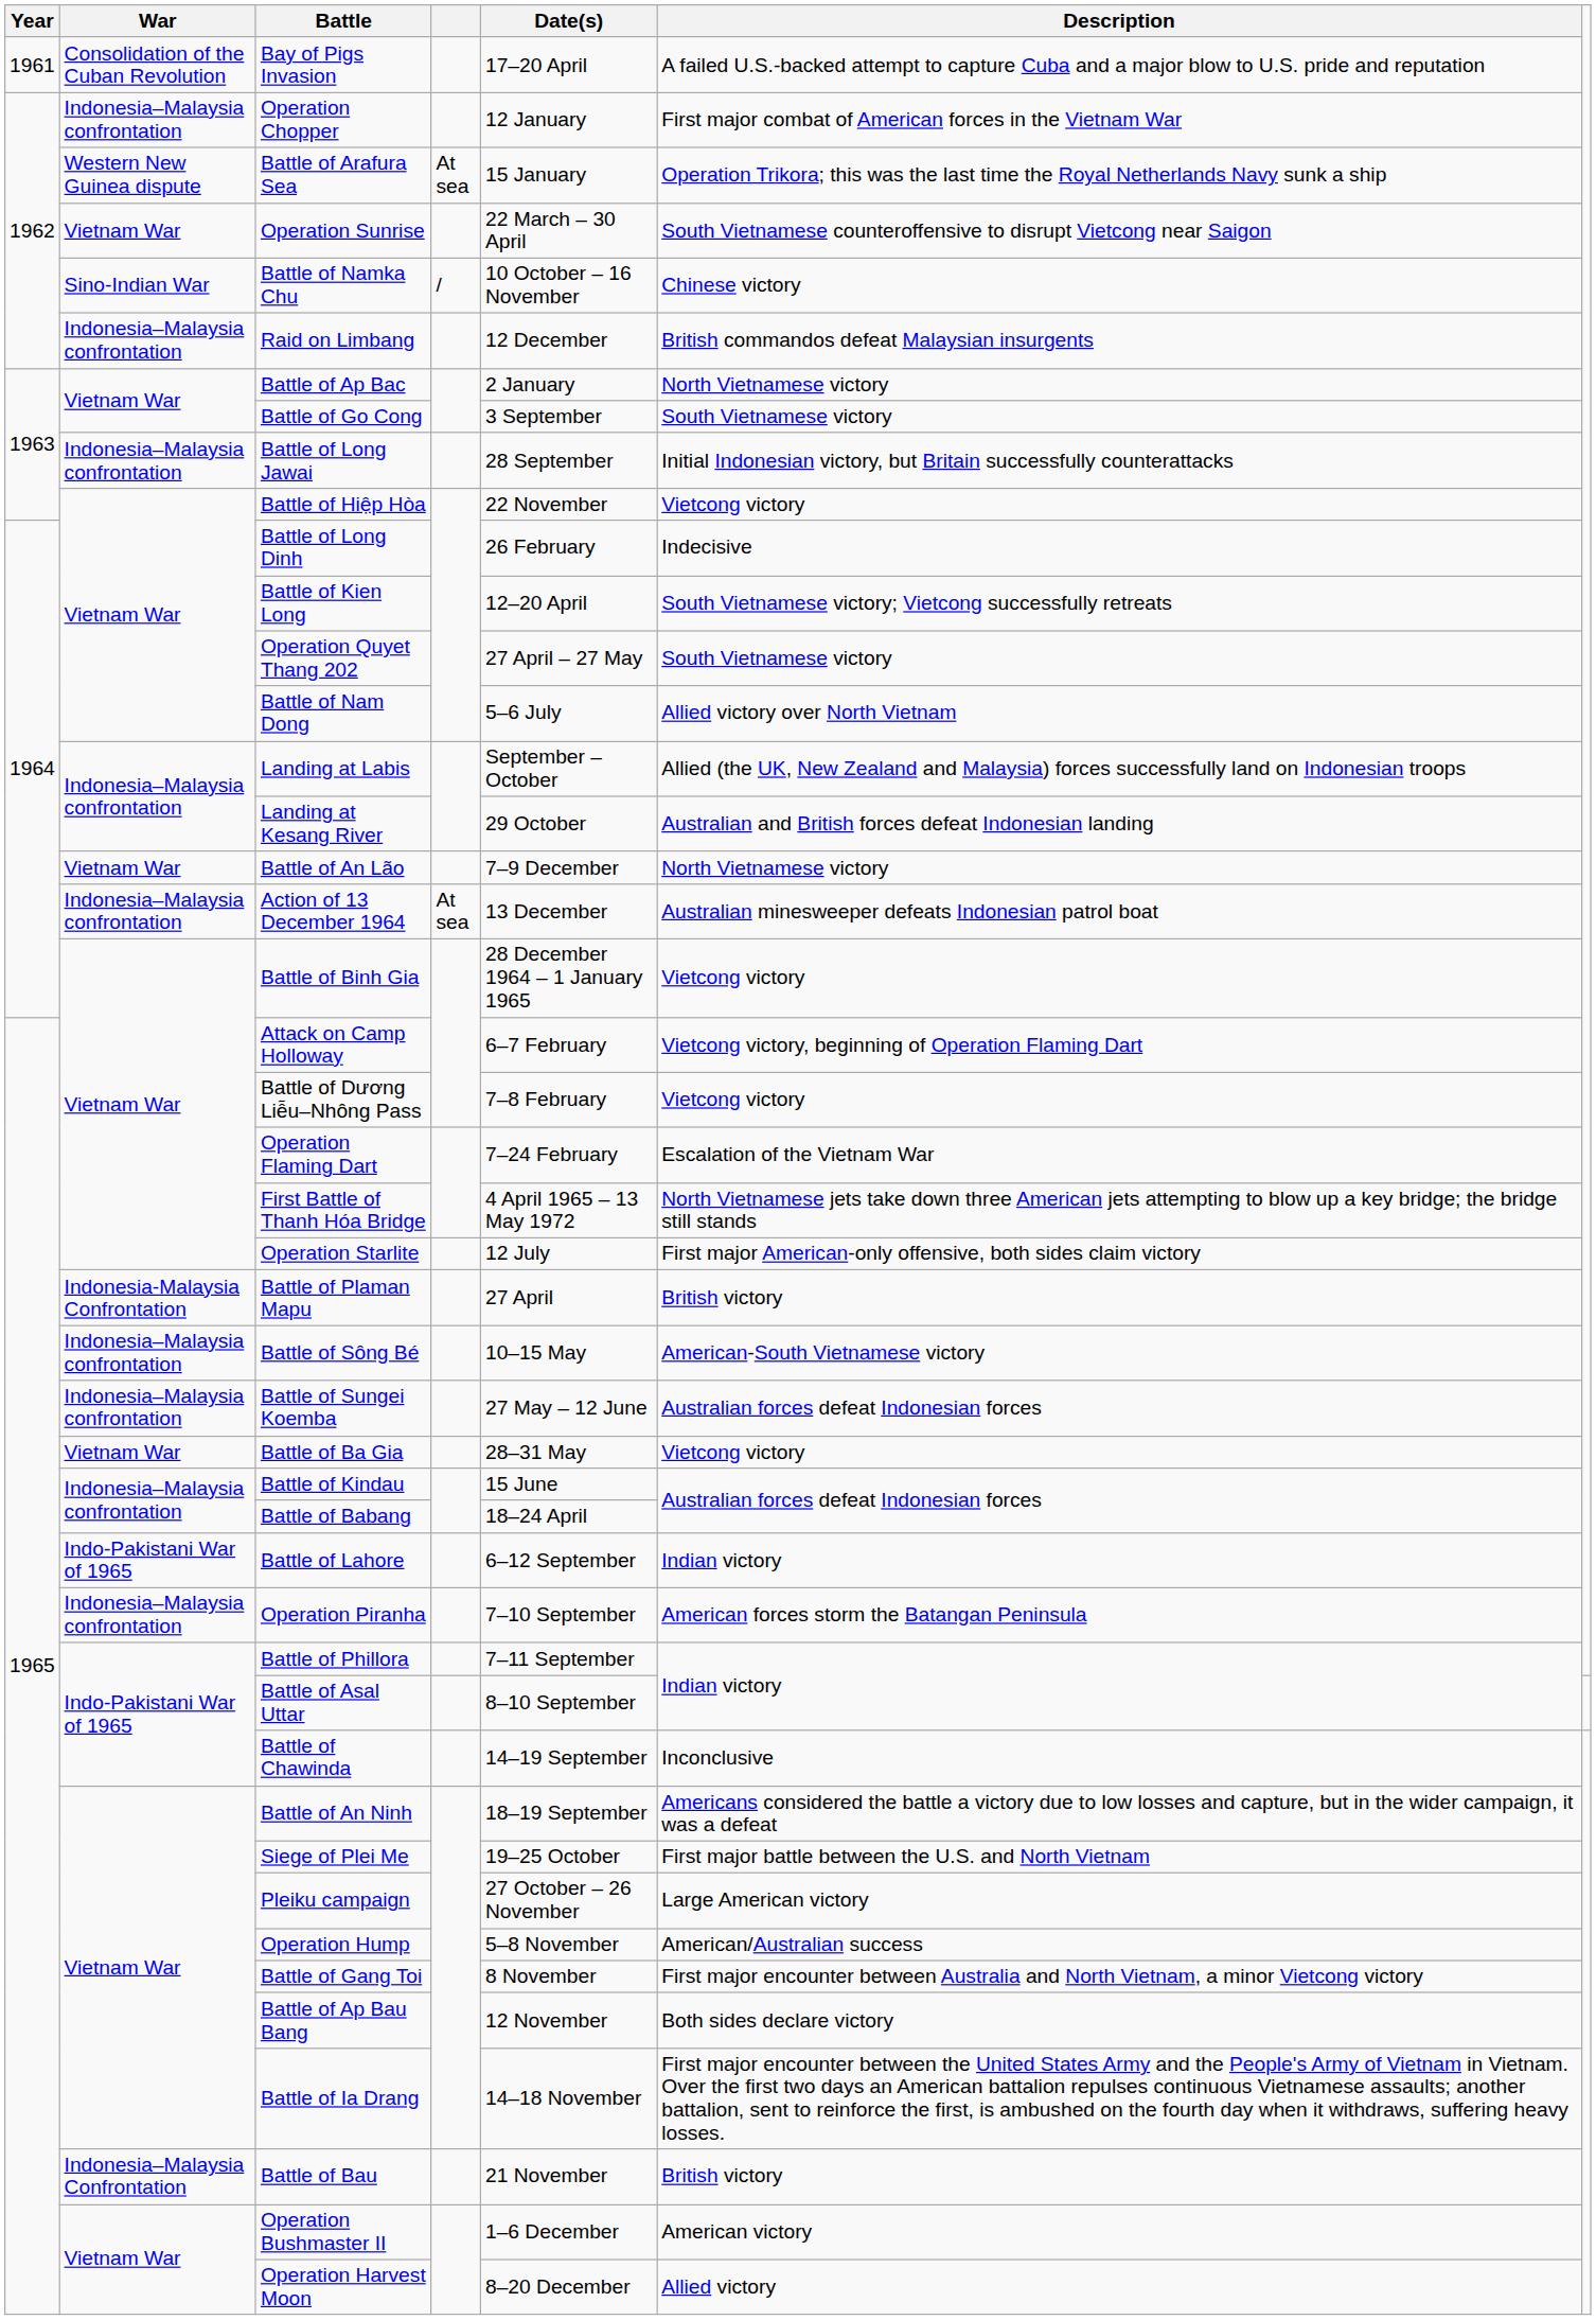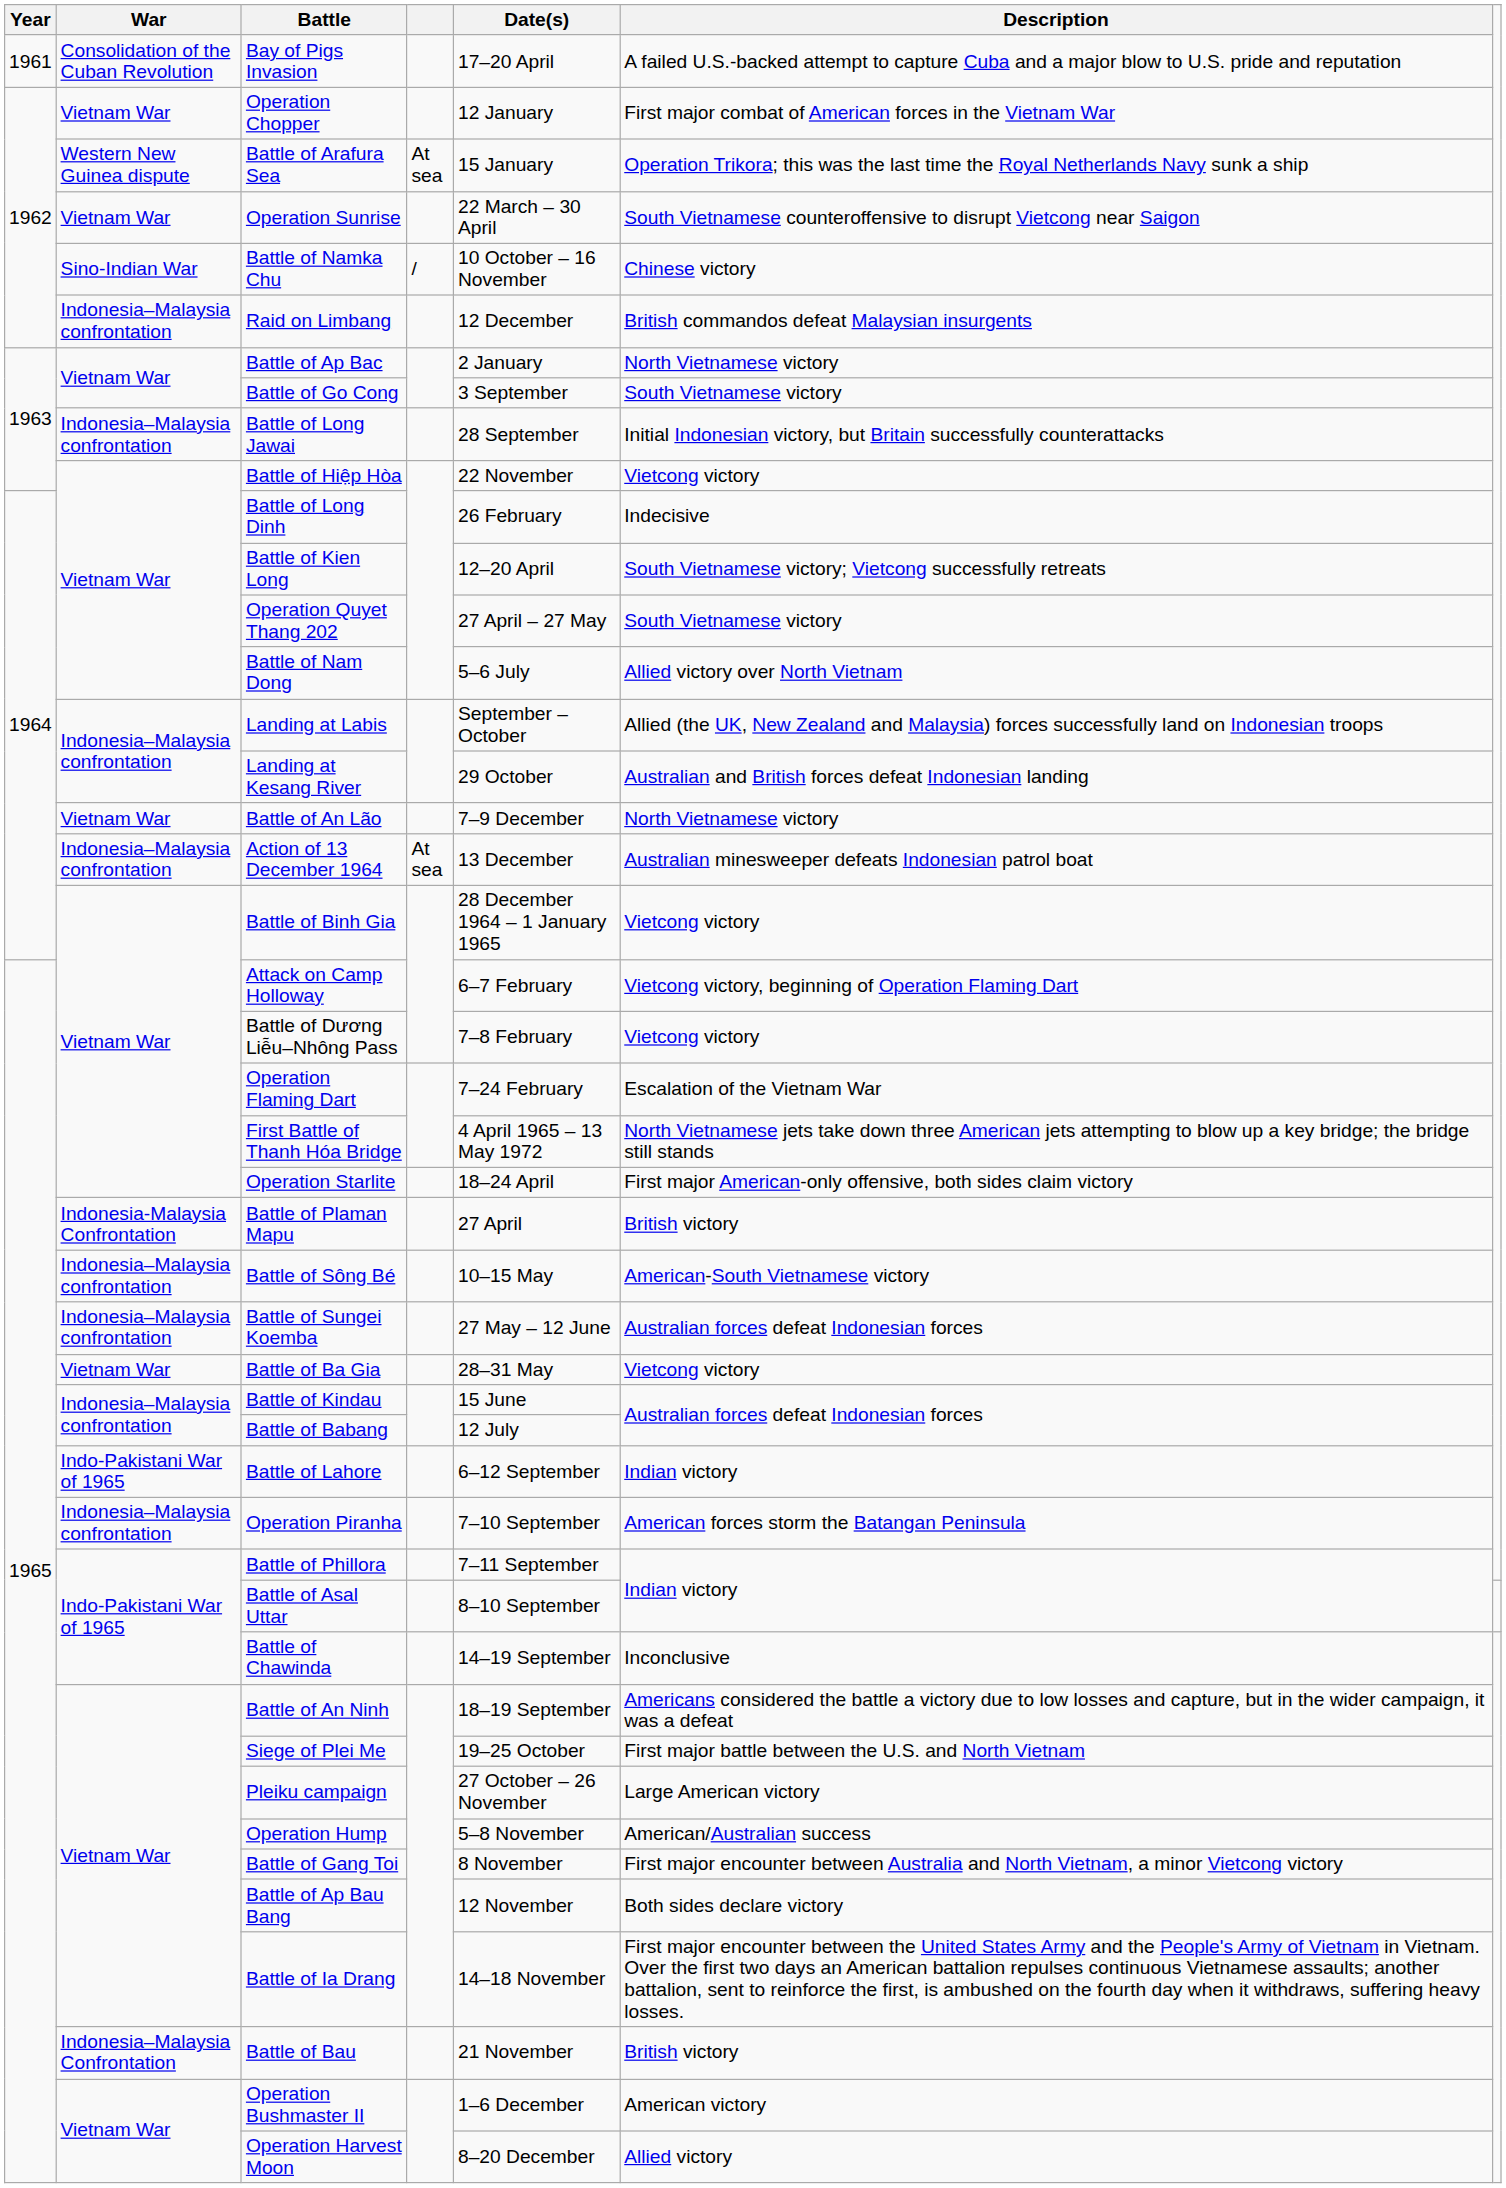 <table class="wikitable sortable">
 <tr>
 <th class="unsortable">Year</th>
 <th>War</th>
 <th class="unsortable">Battle</th>
 <th></th>
 <th>Date(s)</th>
 <th class="unsortable">Description</th>
 </tr>
 <tr>
 <td>1961</td>
 <td><a href='#'>Consolidation of the Cuban Revolution</a></td>
 <td><a href='#'>Bay of Pigs Invasion</a></td>
 <td></td>
 <td>17–20 April</td>
 <td>A failed U.S.-backed attempt to capture <a href='#'>Cuba</a> and a major blow to U.S. pride and reputation</td>
 </tr>
 <tr>
 <td rowspan="5">1962</td>
-<td><a href='#'>Indonesia–Malaysia confrontation</a></td>
+<td><a href='#'>Vietnam War</a></td>
 <td><a href='#'>Operation Chopper</a></td>
 <td></td>
 <td>12 January</td>
 <td>First major combat of <a href='#'>American</a> forces in the <a href='#'>Vietnam War</a></td>
 </tr>
 <tr>
 <td><a href='#'>Western New Guinea dispute</a></td>
 <td><a href='#'>Battle of Arafura Sea</a></td>
 <td>At sea</td>
 <td>15 January</td>
 <td><a href='#'>Operation Trikora</a>; this was the last time the <a href='#'>Royal Netherlands Navy</a> sunk a ship</td>
 </tr>
 <tr>
 <td><a href='#'>Vietnam War</a></td>
 <td><a href='#'>Operation Sunrise</a></td>
 <td></td>
 <td>22 March – 30 April</td>
 <td><a href='#'>South Vietnamese</a> counteroffensive to disrupt <a href='#'>Vietcong</a> near <a href='#'>Saigon</a></td>
 </tr>
 <tr>
 <td><a href='#'>Sino-Indian War</a></td>
 <td><a href='#'>Battle of Namka Chu</a></td>
 <td>/</td>
 <td>10 October – 16 November</td>
 <td><a href='#'>Chinese</a> victory</td>
 </tr>
 <tr>
 <td><a href='#'>Indonesia–Malaysia confrontation</a></td>
 <td><a href='#'>Raid on Limbang</a></td>
 <td></td>
 <td>12 December</td>
 <td><a href='#'>British</a> commandos defeat <a href='#'>Malaysian insurgents</a></td>
 </tr>
 <tr>
 <td rowspan="4">1963</td>
 <td rowspan="2"><a href='#'>Vietnam War</a></td>
 <td><a href='#'>Battle of Ap Bac</a></td>
 <td rowspan="2"></td>
 <td>2 January</td>
 <td><a href='#'>North Vietnamese</a> victory</td>
 </tr>
 <tr>
 <td><a href='#'>Battle of Go Cong</a></td>
 <td>3 September</td>
 <td><a href='#'>South Vietnamese</a> victory</td>
 </tr>
 <tr>
 <td><a href='#'>Indonesia–Malaysia confrontation</a></td>
 <td><a href='#'>Battle of Long Jawai</a></td>
 <td></td>
 <td>28 September</td>
 <td>Initial <a href='#'>Indonesian</a> victory, but <a href='#'>Britain</a> successfully counterattacks</td>
 </tr>
 <tr>
 <td rowspan="5"><a href='#'>Vietnam War</a></td>
 <td><a href='#'>Battle of Hiệp Hòa</a></td>
 <td rowspan="5"></td>
 <td>22 November</td>
 <td><a href='#'>Vietcong</a> victory</td>
 </tr>
 <tr>
 <td rowspan="9">1964</td>
 <td><a href='#'>Battle of Long Dinh</a></td>
 <td>26 February</td>
 <td>Indecisive</td>
 </tr>
 <tr>
 <td><a href='#'>Battle of Kien Long</a></td>
 <td>12–20 April</td>
 <td><a href='#'>South Vietnamese</a> victory; <a href='#'>Vietcong</a> successfully retreats</td>
 </tr>
 <tr>
 <td><a href='#'>Operation Quyet Thang 202</a></td>
 <td>27 April – 27 May</td>
 <td><a href='#'>South Vietnamese</a> victory</td>
 </tr>
 <tr>
 <td><a href='#'>Battle of Nam Dong</a></td>
 <td>5–6 July</td>
 <td><a href='#'>Allied</a> victory over <a href='#'>North Vietnam</a></td>
 </tr>
 <tr>
 <td rowspan="2"><a href='#'>Indonesia–Malaysia confrontation</a></td>
 <td><a href='#'>Landing at Labis</a></td>
 <td rowspan="2"></td>
 <td>September – October</td>
 <td>Allied (the <a href='#'>UK</a>, <a href='#'>New Zealand</a> and <a href='#'>Malaysia</a>) forces successfully land on <a href='#'>Indonesian</a> troops</td>
 </tr>
 <tr>
 <td><a href='#'>Landing at Kesang River</a></td>
 <td>29 October</td>
 <td><a href='#'>Australian</a> and <a href='#'>British</a> forces defeat <a href='#'>Indonesian</a> landing</td>
 </tr>
 <tr>
 <td><a href='#'>Vietnam War</a></td>
 <td><a href='#'>Battle of An Lão</a></td>
 <td></td>
 <td>7–9 December</td>
 <td><a href='#'>North Vietnamese</a> victory</td>
 </tr>
 <tr>
 <td><a href='#'>Indonesia–Malaysia confrontation</a></td>
 <td><a href='#'>Action of 13 December 1964</a></td>
 <td>At sea</td>
 <td>13 December</td>
 <td><a href='#'>Australian</a> minesweeper defeats <a href='#'>Indonesian</a> patrol boat</td>
 </tr>
 <tr>
 <td rowspan="6"><a href='#'>Vietnam War</a></td>
 <td><a href='#'>Battle of Binh Gia</a></td>
 <td rowspan="3"></td>
 <td>28 December 1964 – 1 January 1965</td>
 <td><a href='#'>Vietcong</a> victory</td>
 </tr>
 <tr>
 <td rowspan="26">1965</td>
 <td><a href='#'>Attack on Camp Holloway</a></td>
 <td>6–7 February</td>
 <td><a href='#'>Vietcong</a> victory, beginning of <a href='#'>Operation Flaming Dart</a></td>
 </tr>
 <tr>
 <td>Battle of Dương Liễu–Nhông Pass</td>
 <td>7–8 February</td>
 <td><a href='#'>Vietcong</a> victory</td>
 </tr>
 <tr>
 <td><a href='#'>Operation Flaming Dart</a></td>
 <td rowspan="2"></td>
 <td>7–24 February</td>
 <td>Escalation of the Vietnam War</td>
 </tr>
 <tr>
 <td><a href='#'>First Battle of Thanh Hóa Bridge</a></td>
 <td>4 April 1965 – 13 May 1972</td>
 <td><a href='#'>North Vietnamese</a> jets take down three <a href='#'>American</a> jets attempting to blow up a key bridge; the bridge still stands</td>
 </tr>
 <tr>
 <td><a href='#'>Operation Starlite</a></td>
 <td></td>
-<td>12 July</td>
+<td>18–24 April</td>
 <td>First major <a href='#'>American</a>-only offensive, both sides claim victory</td>
 </tr>
 <tr>
 <td><a href='#'>Indonesia-Malaysia Confrontation</a></td>
 <td><a href='#'>Battle of Plaman Mapu</a></td>
 <td></td>
 <td>27 April</td>
 <td><a href='#'>British</a> victory</td>
 </tr>
 <tr>
 <td><a href='#'>Indonesia–Malaysia confrontation</a></td>
 <td><a href='#'>Battle of Sông Bé</a></td>
 <td></td>
 <td>10–15 May</td>
 <td><a href='#'>American</a>-<a href='#'>South Vietnamese</a> victory</td>
 </tr>
 <tr>
 <td><a href='#'>Indonesia–Malaysia confrontation</a></td>
 <td><a href='#'>Battle of Sungei Koemba</a></td>
 <td></td>
 <td>27 May – 12 June</td>
 <td><a href='#'>Australian forces</a> defeat <a href='#'>Indonesian</a> forces</td>
 </tr>
 <tr>
 <td><a href='#'>Vietnam War</a></td>
 <td><a href='#'>Battle of Ba Gia</a></td>
 <td></td>
 <td>28–31 May</td>
 <td><a href='#'>Vietcong</a> victory</td>
 </tr>
 <tr>
 <td rowspan="2"><a href='#'>Indonesia–Malaysia confrontation</a></td>
 <td><a href='#'>Battle of Kindau</a></td>
 <td rowspan="2"></td>
 <td>15 June</td>
 <td rowspan="2"><a href='#'>Australian forces</a> defeat <a href='#'>Indonesian</a> forces</td>
 </tr>
 <tr>
 <td><a href='#'>Battle of Babang</a></td>
-<td>18–24 April</td>
+<td>12 July</td>
 </tr>
 <tr>
 <td><a href='#'>Indo-Pakistani War of 1965</a></td>
 <td><a href='#'>Battle of Lahore</a></td>
 <td></td>
 <td>6–12 September</td>
 <td><a href='#'>Indian</a> victory</td>
 </tr>
 <tr>
 <td><a href='#'>Indonesia–Malaysia confrontation</a></td>
 <td><a href='#'>Operation Piranha</a></td>
 <td></td>
 <td>7–10 September</td>
 <td><a href='#'>American</a> forces storm the <a href='#'>Batangan Peninsula</a></td>
 </tr>
 <tr>
 <td rowspan="3"><a href='#'>Indo-Pakistani War of 1965</a></td>
 <td><a href='#'>Battle of Phillora</a></td>
 <td></td>
 <td>7–11 September</td>
 <td rowspan="2"><a href='#'>Indian</a> victory</td>
 </tr>
 <tr>
 <td><a href='#'>Battle of Asal Uttar</a></td>
 <td></td>
 <td>8–10 September</td>
 <td></td>
 </tr>
 <tr>
 <td><a href='#'>Battle of Chawinda</a></td>
 <td></td>
 <td>14–19 September</td>
 <td>Inconclusive</td>
 </tr>
 <tr>
 <td rowspan="7"><a href='#'>Vietnam War</a></td>
 <td><a href='#'>Battle of An Ninh</a></td>
 <td rowspan="7"></td>
 <td>18–19 September</td>
 <td><a href='#'>Americans</a> considered the battle a victory due to low losses and capture, but in the wider campaign, it was a defeat</td>
 </tr>
 <tr>
 <td><a href='#'>Siege of Plei Me</a></td>
 <td>19–25 October</td>
 <td>First major battle between the U.S. and <a href='#'>North Vietnam</a></td>
 </tr>
 <tr>
 <td><a href='#'>Pleiku campaign</a></td>
 <td>27 October – 26 November</td>
 <td>Large American victory</td>
 </tr>
 <tr>
 <td><a href='#'>Operation Hump</a></td>
 <td>5–8 November</td>
 <td>American/<a href='#'>Australian</a> success</td>
 </tr>
 <tr>
 <td><a href='#'>Battle of Gang Toi</a></td>
 <td>8 November</td>
 <td>First major encounter between <a href='#'>Australia</a> and <a href='#'>North Vietnam</a>, a minor <a href='#'>Vietcong</a> victory</td>
 </tr>
 <tr>
 <td><a href='#'>Battle of Ap Bau Bang</a></td>
 <td>12 November</td>
 <td>Both sides declare victory</td>
 </tr>
 <tr>
 <td><a href='#'>Battle of Ia Drang</a></td>
 <td>14–18 November</td>
 <td>First major encounter between the <a href='#'>United States Army</a> and the <a href='#'>People's Army of Vietnam</a> in Vietnam. Over the first two days an American battalion repulses continuous Vietnamese assaults; another battalion, sent to reinforce the first, is ambushed on the fourth day when it withdraws, suffering heavy losses.</td>
 </tr>
 <tr>
 <td><a href='#'>Indonesia–Malaysia Confrontation</a></td>
 <td><a href='#'>Battle of Bau</a></td>
 <td></td>
 <td>21 November</td>
 <td><a href='#'>British</a> victory</td>
 </tr>
 <tr>
 <td rowspan="2"><a href='#'>Vietnam War</a></td>
 <td><a href='#'>Operation Bushmaster II</a></td>
 <td rowspan="2"></td>
 <td>1–6 December</td>
 <td>American victory</td>
 </tr>
 <tr>
 <td><a href='#'>Operation Harvest Moon</a></td>
 <td>8–20 December</td>
 <td><a href='#'>Allied</a> victory</td>
 </tr>
 </table>
